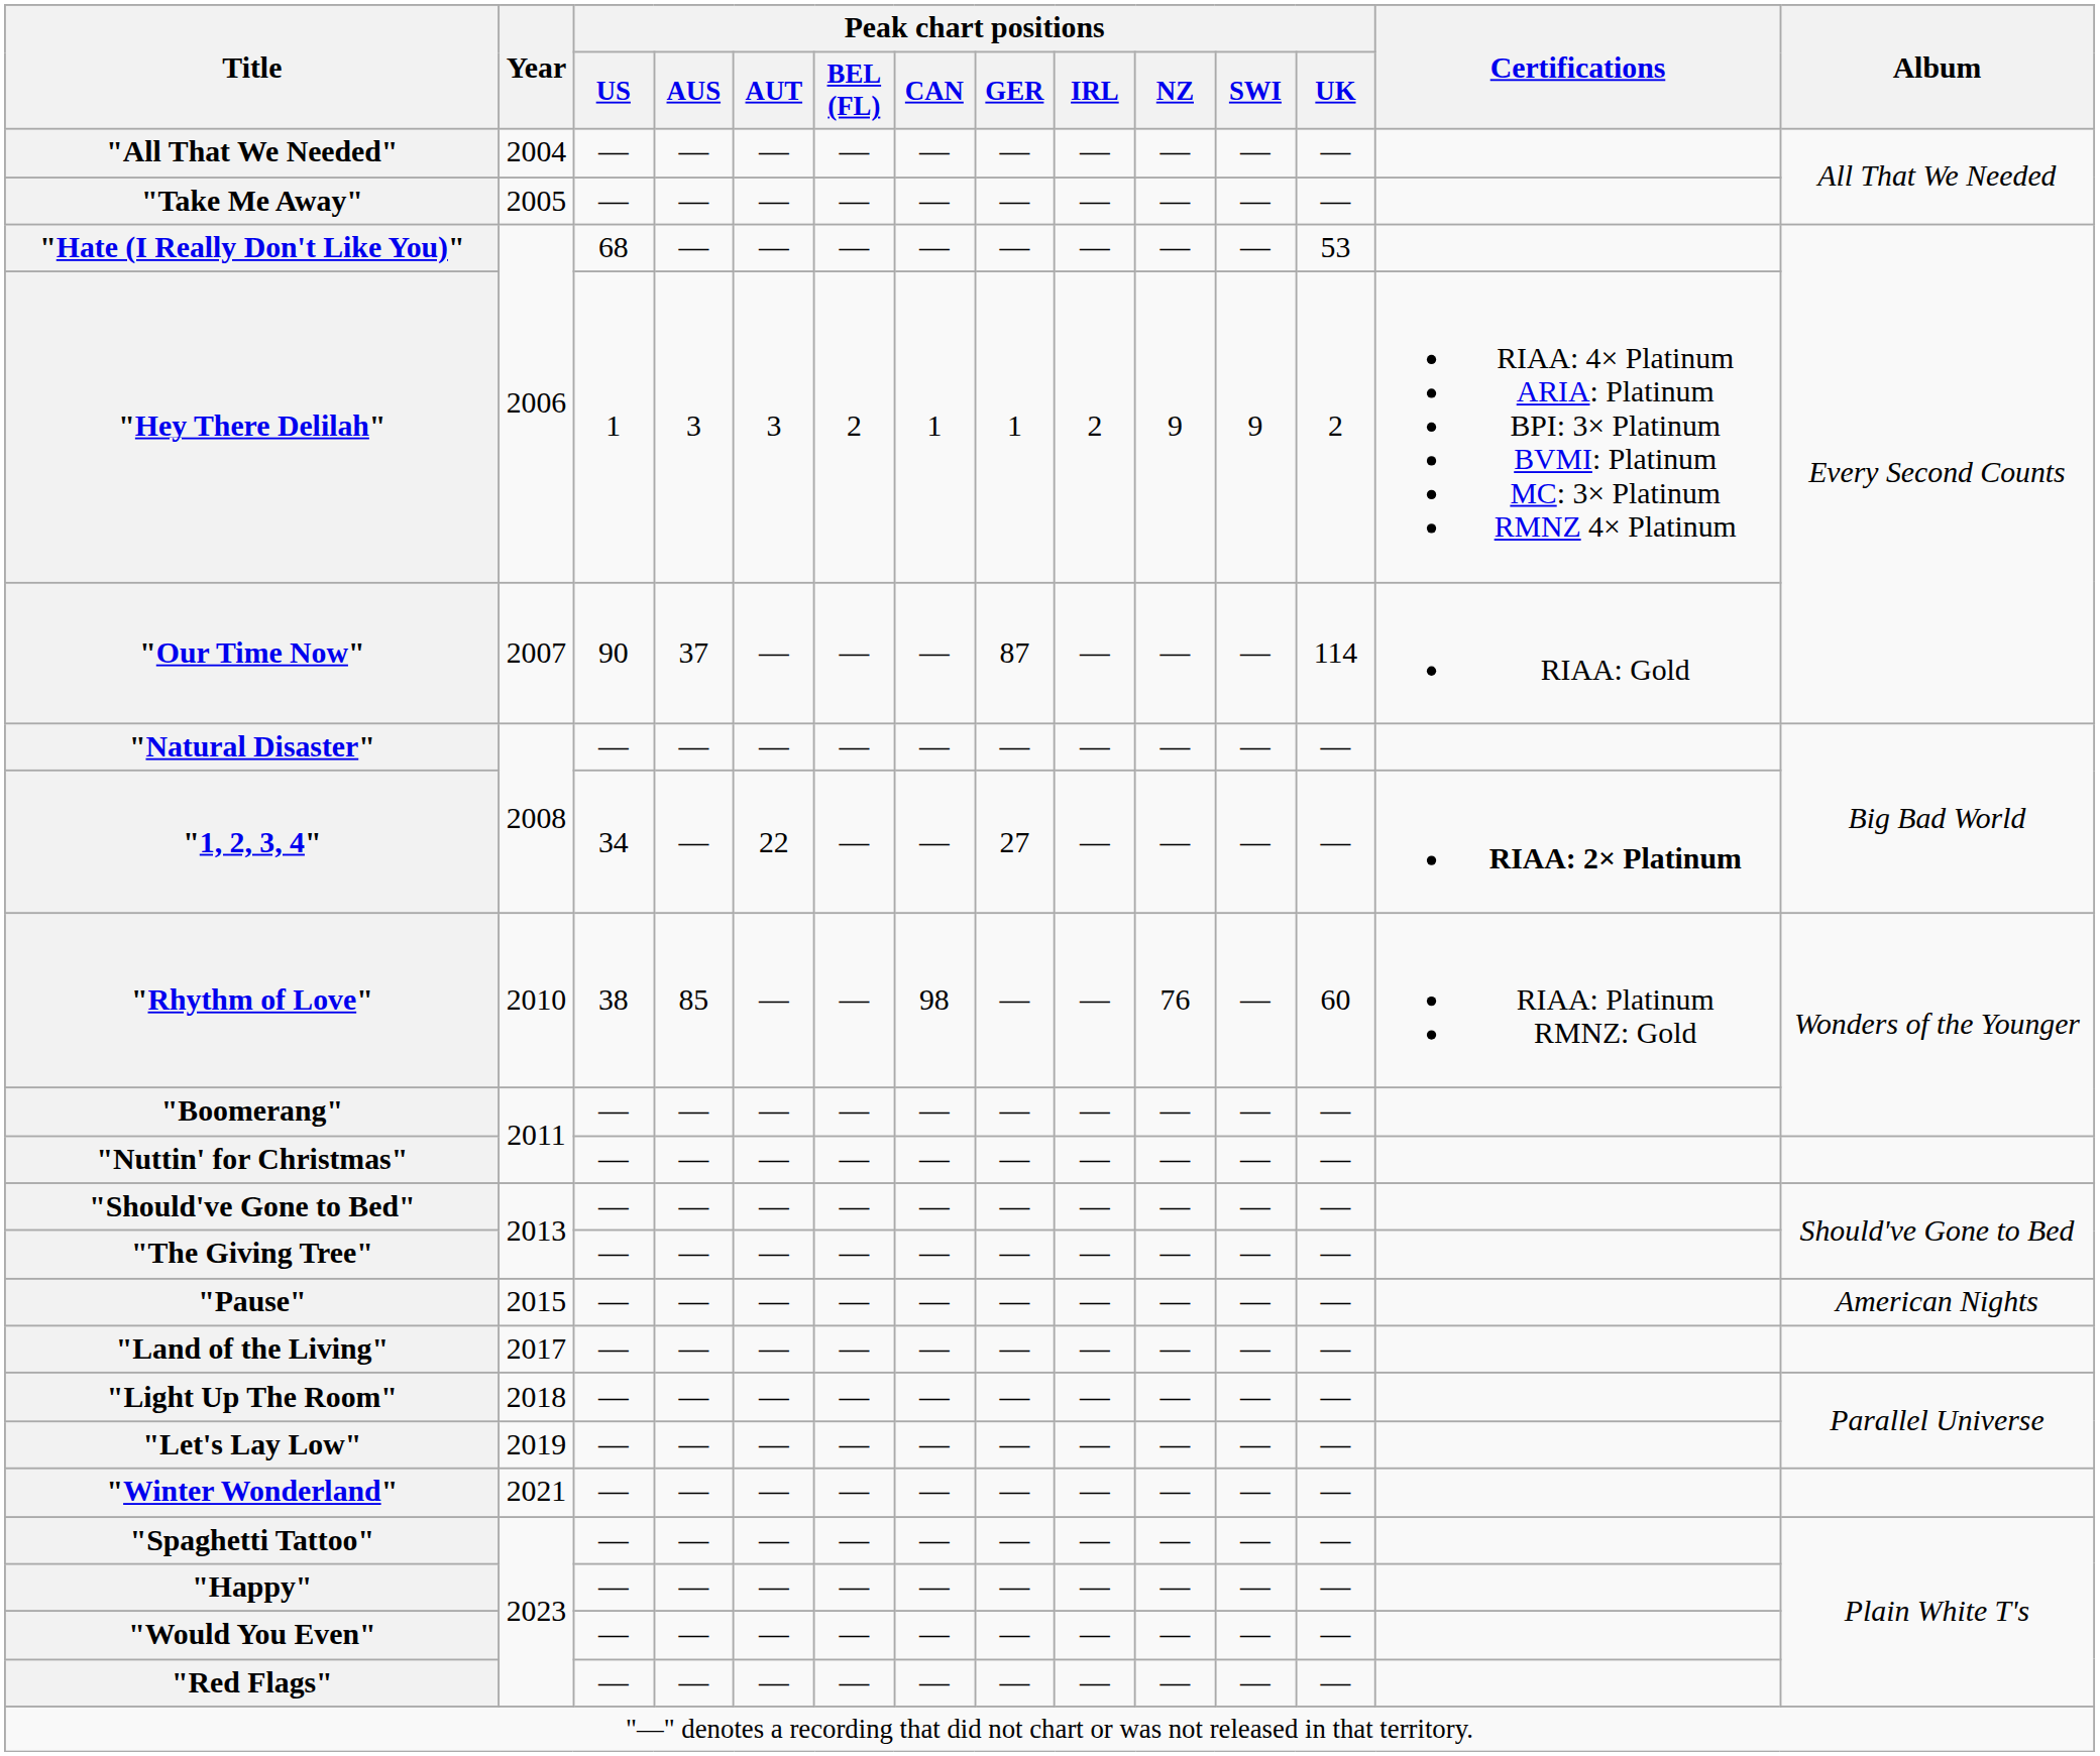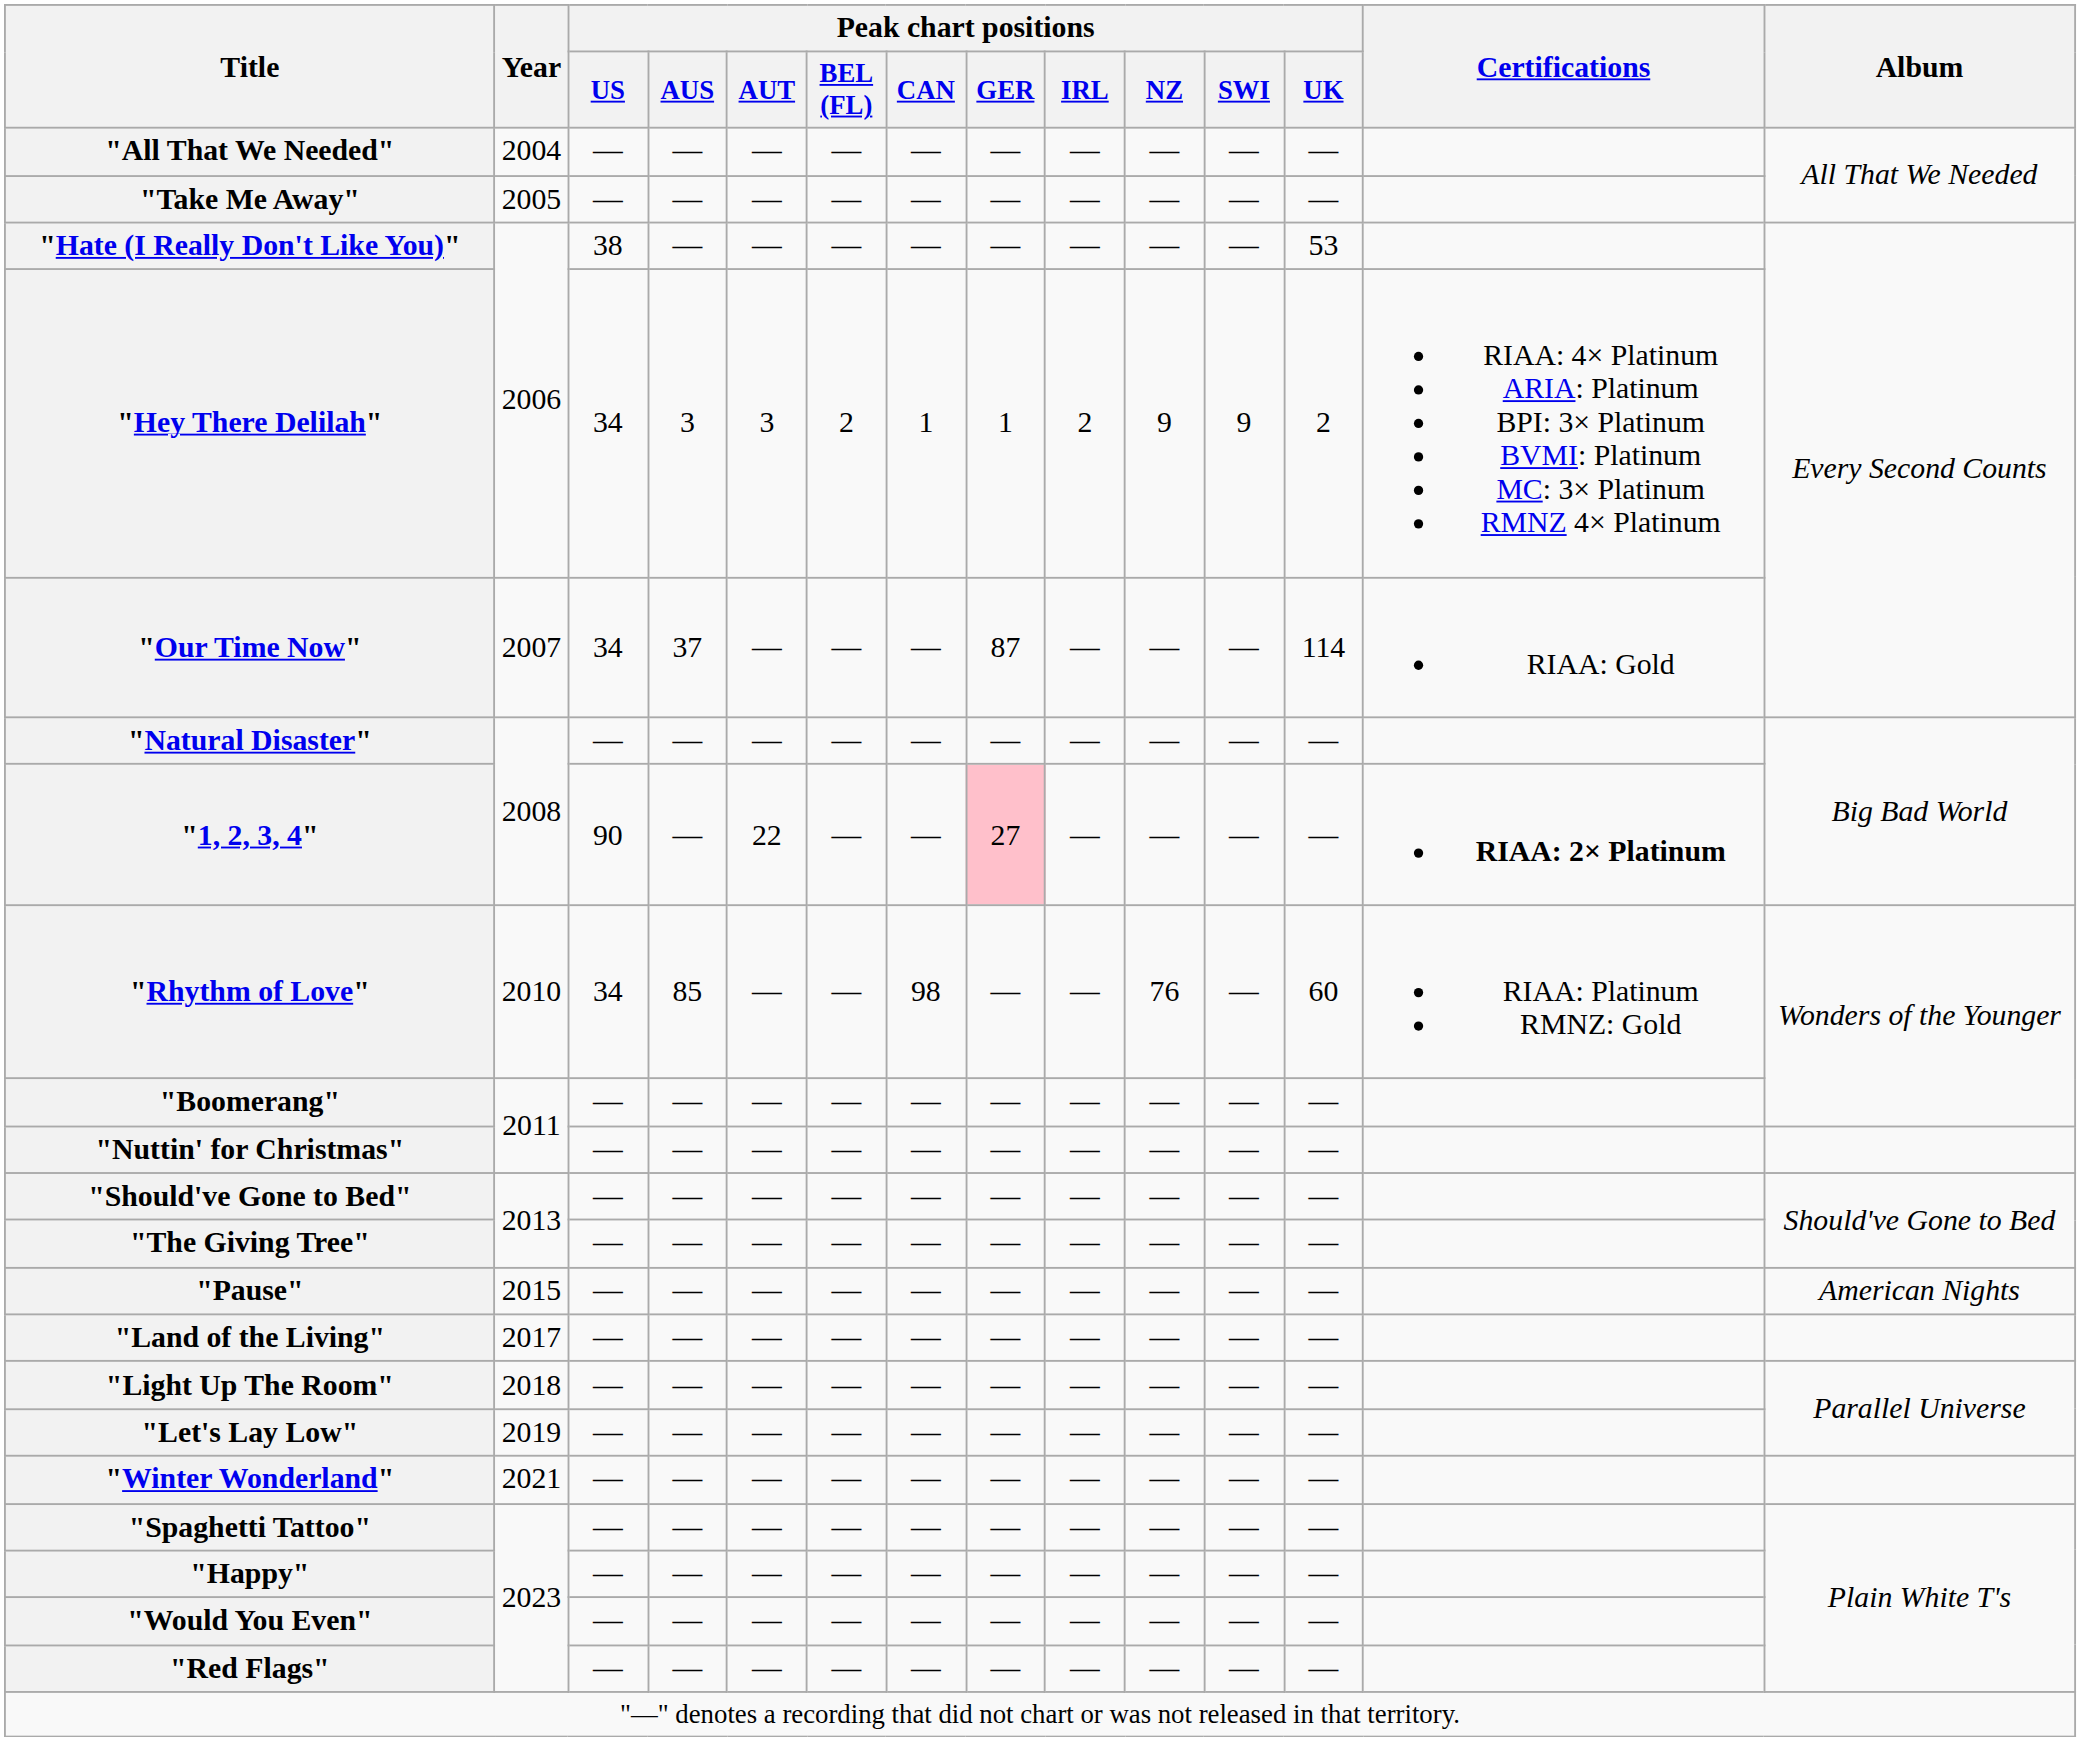 <table class="wikitable plainrowheaders" style="text-align:center;">
 <tr>
 <th scope="col" rowspan="2" style="width:16em;">Title</th>
 <th scope="col" rowspan="2" style="width:1em;">Year</th>
 <th scope="col" colspan="10">Peak chart positions</th>
 <th scope="col" rowspan="2" style="width:13em;"><a href='#'>Certifications</a></th>
 <th scope="col" rowspan="2" style="width:10em;">Album</th>
 </tr>
 <tr>
 <th scope="col" style="width:2.5em;font-size:90%;"><a href='#'>US</a><br></th>
 <th scope="col" style="width:2.5em;font-size:90%;"><a href='#'>AUS</a><br></th>
 <th scope="col" style="width:2.5em;font-size:90%;"><a href='#'>AUT</a><br></th>
 <th scope="col" style="width:2.5em;font-size:90%;"><a href='#'>BEL<br>(FL)</a><br></th>
 <th scope="col" style="width:2.5em;font-size:90%;"><a href='#'>CAN</a><br></th>
 <th scope="col" style="width:2.5em;font-size:90%;"><a href='#'>GER</a><br></th>
 <th scope="col" style="width:2.5em;font-size:90%;"><a href='#'>IRL</a><br></th>
 <th scope="col" style="width:2.5em;font-size:90%;"><a href='#'>NZ</a><br></th>
 <th scope="col" style="width:2.5em;font-size:90%;"><a href='#'>SWI</a><br></th>
 <th scope="col" style="width:2.5em;font-size:90%;"><a href='#'>UK</a><br></th>
 </tr>
 <tr>
 <th scope="row">"All That We Needed"</th>
 <td>2004</td>
 <td>—</td>
 <td>—</td>
 <td>—</td>
 <td>—</td>
 <td>—</td>
 <td>—</td>
 <td>—</td>
 <td>—</td>
 <td>—</td>
 <td>—</td>
 <td></td>
 <td rowspan="2"><em>All That We Needed</em></td>
 </tr>
 <tr>
 <th scope="row">"Take Me Away"</th>
 <td>2005</td>
 <td>—</td>
 <td>—</td>
 <td>—</td>
 <td>—</td>
 <td>—</td>
 <td>—</td>
 <td>—</td>
 <td>—</td>
 <td>—</td>
 <td>—</td>
 <td></td>
 </tr>
 <tr>
 <th scope="row">"<a href='#'>Hate (I Really Don't Like You)</a>"</th>
 <td rowspan="2">2006</td>
-<td>68</td>
+<td>38</td>
 <td>—</td>
 <td>—</td>
 <td>—</td>
 <td>—</td>
 <td>—</td>
 <td>—</td>
 <td>—</td>
 <td>—</td>
 <td>53</td>
 <td></td>
 <td rowspan="3"><em>Every Second Counts</em></td>
 </tr>
 <tr>
 <th scope="row">"<a href='#'>Hey There Delilah</a>"</th>
-<td>1</td>
+<td>34</td>
 <td>3</td>
 <td>3</td>
 <td>2</td>
 <td>1</td>
 <td>1</td>
 <td>2</td>
 <td>9</td>
 <td>9</td>
 <td>2</td>
 <td><br><ul><li>RIAA: 4× Platinum</li><li><a href='#'>ARIA</a>: Platinum</li><li>BPI: 3× Platinum</li><li><a href='#'>BVMI</a>: Platinum</li><li><a href='#'>MC</a>: 3× Platinum</li><li><a href='#'>RMNZ</a> 4× Platinum</li></ul></td>
 </tr>
 <tr>
 <th scope="row">"<a href='#'>Our Time Now</a>"</th>
 <td>2007</td>
-<td>90</td>
+<td>34</td>
 <td>37</td>
 <td>—</td>
 <td>—</td>
 <td>—</td>
 <td>87</td>
 <td>—</td>
 <td>—</td>
 <td>—</td>
 <td>114</td>
 <td><br><ul><li>RIAA: Gold</li></ul></td>
 </tr>
 <tr>
 <th scope="row">"<a href='#'>Natural Disaster</a>"</th>
 <td rowspan="2">2008</td>
 <td>—</td>
 <td>—</td>
 <td>—</td>
 <td>—</td>
 <td>—</td>
 <td>—</td>
 <td>—</td>
 <td>—</td>
 <td>—</td>
 <td>—</td>
 <td></td>
 <td rowspan="2"><em>Big Bad World</em></td>
 </tr>
 <tr>
 <th scope="row">"<a href='#'>1, 2, 3, 4</a>"</th>
-<td>34</td>
+<td>90</td>
 <td>—</td>
 <td>22</td>
 <td>—</td>
 <td>—</td>
-<td>27</td>
+<td style="background: pink;">27</td>
 <td>—</td>
 <td>—</td>
 <td>—</td>
 <td>—</td>
 <td><strong><br><ul><li>RIAA: 2× Platinum</li></ul></strong></td>
 </tr>
 <tr>
 <th scope="row">"<a href='#'>Rhythm of Love</a>"</th>
 <td>2010</td>
-<td>38</td>
+<td>34</td>
 <td>85</td>
 <td>—</td>
 <td>—</td>
 <td>98</td>
 <td>—</td>
 <td>—</td>
 <td>76</td>
 <td>—</td>
 <td>60</td>
 <td><br><ul><li>RIAA: Platinum</li><li>RMNZ: Gold</li></ul></td>
 <td rowspan="2"><em>Wonders of the Younger</em></td>
 </tr>
 <tr>
 <th scope="row">"Boomerang"</th>
 <td rowspan="2">2011</td>
 <td>—</td>
 <td>—</td>
 <td>—</td>
 <td>—</td>
 <td>—</td>
 <td>—</td>
 <td>—</td>
 <td>—</td>
 <td>—</td>
 <td>—</td>
 <td></td>
 </tr>
 <tr>
 <th scope="row">"Nuttin' for Christmas"</th>
 <td>—</td>
 <td>—</td>
 <td>—</td>
 <td>—</td>
 <td>—</td>
 <td>—</td>
 <td>—</td>
 <td>—</td>
 <td>—</td>
 <td>—</td>
 <td></td>
 <td></td>
 </tr>
 <tr>
 <th scope="row">"Should've Gone to Bed"</th>
 <td rowspan="2">2013</td>
 <td>—</td>
 <td>—</td>
 <td>—</td>
 <td>—</td>
 <td>—</td>
 <td>—</td>
 <td>—</td>
 <td>—</td>
 <td>—</td>
 <td>—</td>
 <td></td>
 <td rowspan="2"><em>Should've Gone to Bed</em></td>
 </tr>
 <tr>
 <th scope="row">"The Giving Tree"</th>
 <td>—</td>
 <td>—</td>
 <td>—</td>
 <td>—</td>
 <td>—</td>
 <td>—</td>
 <td>—</td>
 <td>—</td>
 <td>—</td>
 <td>—</td>
 <td></td>
 </tr>
 <tr>
 <th scope="row">"Pause"</th>
 <td>2015</td>
 <td>—</td>
 <td>—</td>
 <td>—</td>
 <td>—</td>
 <td>—</td>
 <td>—</td>
 <td>—</td>
 <td>—</td>
 <td>—</td>
 <td>—</td>
 <td></td>
 <td><em>American Nights</em></td>
 </tr>
 <tr>
 <th scope="row">"Land of the Living"</th>
 <td>2017</td>
 <td>—</td>
 <td>—</td>
 <td>—</td>
 <td>—</td>
 <td>—</td>
 <td>—</td>
 <td>—</td>
 <td>—</td>
 <td>—</td>
 <td>—</td>
 <td></td>
 <td></td>
 </tr>
 <tr>
 <th scope="row">"Light Up The Room"</th>
 <td>2018</td>
 <td>—</td>
 <td>—</td>
 <td>—</td>
 <td>—</td>
 <td>—</td>
 <td>—</td>
 <td>—</td>
 <td>—</td>
 <td>—</td>
 <td>—</td>
 <td></td>
 <td rowspan="2"><em>Parallel Universe</em></td>
 </tr>
 <tr>
 <th scope="row">"Let's Lay Low"</th>
 <td>2019</td>
 <td>—</td>
 <td>—</td>
 <td>—</td>
 <td>—</td>
 <td>—</td>
 <td>—</td>
 <td>—</td>
 <td>—</td>
 <td>—</td>
 <td>—</td>
 <td></td>
 </tr>
 <tr>
 <th scope="row">"<a href='#'>Winter Wonderland</a>"</th>
 <td>2021</td>
 <td>—</td>
 <td>—</td>
 <td>—</td>
 <td>—</td>
 <td>—</td>
 <td>—</td>
 <td>—</td>
 <td>—</td>
 <td>—</td>
 <td>—</td>
 <td></td>
 <td></td>
 </tr>
 <tr>
 <th scope="row">"Spaghetti Tattoo"</th>
 <td rowspan="4">2023</td>
 <td>—</td>
 <td>—</td>
 <td>—</td>
 <td>—</td>
 <td>—</td>
 <td>—</td>
 <td>—</td>
 <td>—</td>
 <td>—</td>
 <td>—</td>
 <td></td>
 <td rowspan="4"><em>Plain White T's</em></td>
 </tr>
 <tr>
 <th scope="row">"Happy"</th>
 <td>—</td>
 <td>—</td>
 <td>—</td>
 <td>—</td>
 <td>—</td>
 <td>—</td>
 <td>—</td>
 <td>—</td>
 <td>—</td>
 <td>—</td>
 <td></td>
 </tr>
 <tr>
 <th scope="row">"Would You Even"</th>
 <td>—</td>
 <td>—</td>
 <td>—</td>
 <td>—</td>
 <td>—</td>
 <td>—</td>
 <td>—</td>
 <td>—</td>
 <td>—</td>
 <td>—</td>
 <td></td>
 </tr>
 <tr>
 <th scope="row">"Red Flags"</th>
 <td>—</td>
 <td>—</td>
 <td>—</td>
 <td>—</td>
 <td>—</td>
 <td>—</td>
 <td>—</td>
 <td>—</td>
 <td>—</td>
 <td>—</td>
 <td></td>
 </tr>
 <tr>
 <td colspan="15" style="font-size:90%">"—" denotes a recording that did not chart or was not released in that territory.</td>
 </tr>
 </table>
